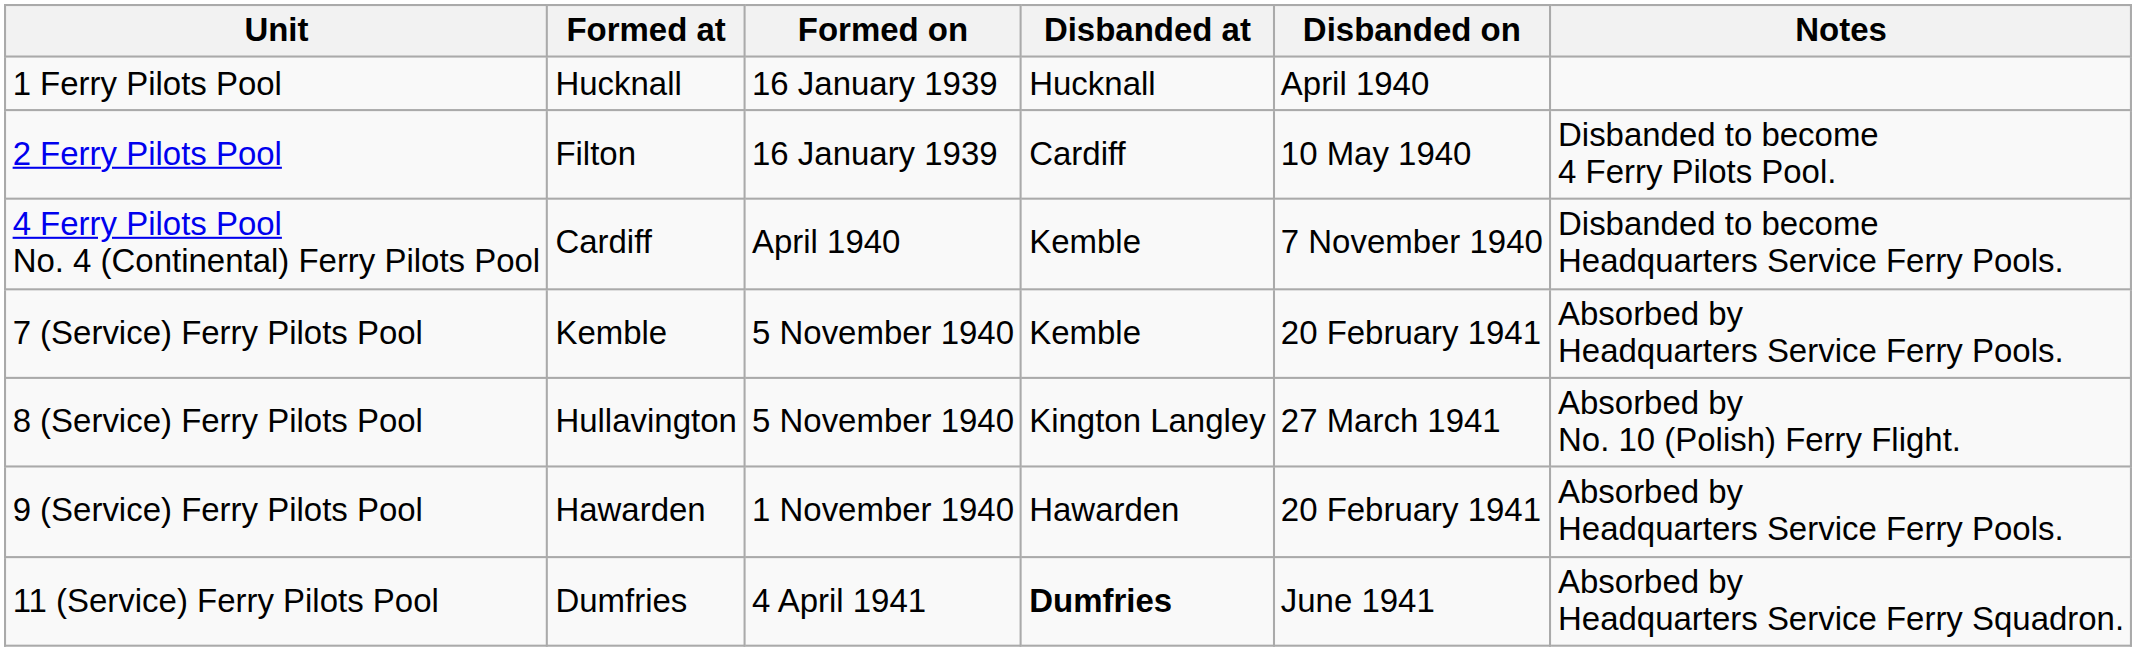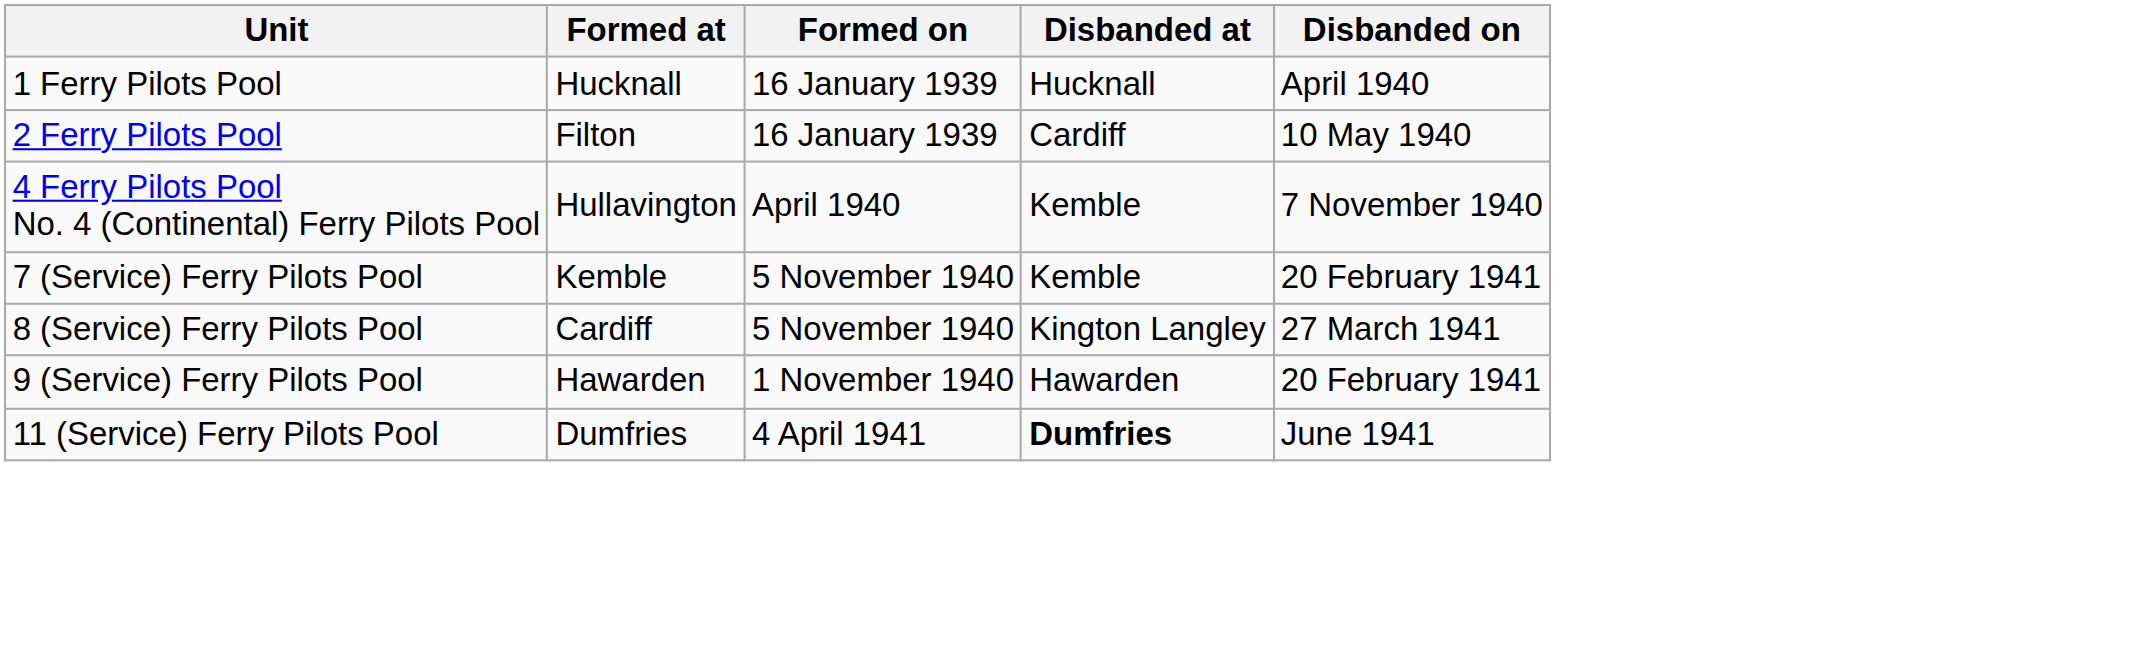 <table class="wikitable">
 <tr>
 <th>Unit</th>
 <th>Formed at</th>
 <th>Formed on</th>
 <th>Disbanded at</th>
 <th>Disbanded on</th>
-<th>Notes</th>
 </tr>
 <tr>
 <td>1 Ferry Pilots Pool</td>
 <td>Hucknall</td>
 <td>16 January 1939</td>
 <td>Hucknall</td>
 <td>April 1940</td>
-<td></td>
 </tr>
 <tr>
 <td><a href='#'>2 Ferry Pilots Pool</a></td>
 <td>Filton</td>
 <td>16 January 1939</td>
 <td>Cardiff</td>
 <td>10 May 1940</td>
-<td>Disbanded to become<br>4 Ferry Pilots Pool.</td>
 </tr>
 <tr>
 <td><a href='#'>4 Ferry Pilots Pool</a><br>No. 4 (Continental) Ferry Pilots Pool</td>
-<td>Cardiff</td>
+<td>Hullavington</td>
 <td>April 1940</td>
 <td>Kemble</td>
 <td>7 November 1940</td>
-<td>Disbanded to become<br>Headquarters Service Ferry Pools.</td>
 </tr>
 <tr>
 <td>7 (Service) Ferry Pilots Pool</td>
 <td>Kemble</td>
 <td>5 November 1940</td>
 <td>Kemble</td>
 <td>20 February 1941</td>
-<td>Absorbed by<br>Headquarters Service Ferry Pools.</td>
 </tr>
 <tr>
 <td>8 (Service) Ferry Pilots Pool</td>
-<td>Hullavington</td>
+<td>Cardiff</td>
 <td>5 November 1940</td>
 <td>Kington Langley</td>
 <td>27 March 1941</td>
-<td>Absorbed by<br>No. 10 (Polish) Ferry Flight.</td>
 </tr>
 <tr>
 <td>9 (Service) Ferry Pilots Pool</td>
 <td>Hawarden</td>
 <td>1 November 1940</td>
 <td>Hawarden</td>
 <td>20 February 1941</td>
-<td>Absorbed by<br>Headquarters Service Ferry Pools.</td>
 </tr>
 <tr>
 <td>11 (Service) Ferry Pilots Pool</td>
 <td>Dumfries</td>
 <td>4 April 1941</td>
 <td><strong>Dumfries</strong></td>
 <td>June 1941</td>
-<td>Absorbed by<br>Headquarters Service Ferry Squadron.</td>
 </tr>
 </table>
